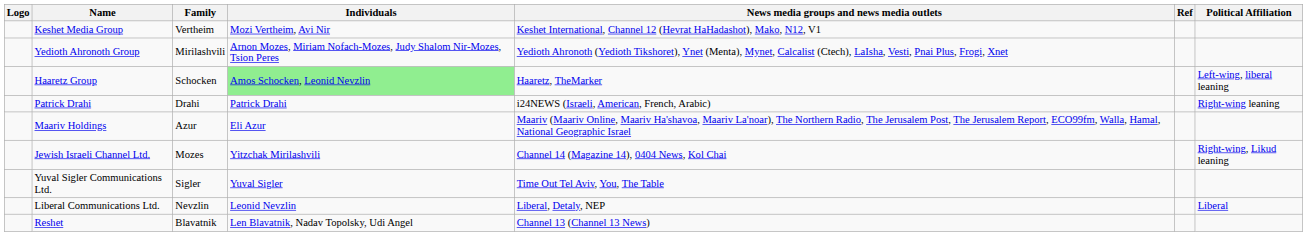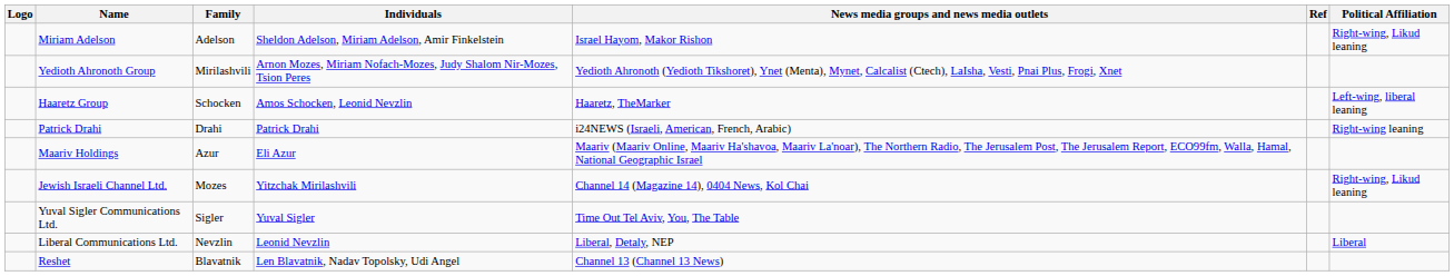 <table class="wikitable sortable">
 <tr>
 <th>Logo</th>
 <th>Name</th>
 <th>Family</th>
 <th>Individuals</th>
 <th>News media groups and news media outlets</th>
 <th>Ref</th>
 <th>Political Affiliation</th>
 </tr>
 <tr>
 <td></td>
-<td><a href='#'>Keshet Media Group</a></td>
-<td>Vertheim</td>
-<td><a href='#'>Mozi Vertheim</a>, <a href='#'>Avi Nir</a></td>
-<td><a href='#'>Keshet International</a>, <a href='#'>Channel 12</a> (<a href='#'>Hevrat HaHadashot</a>), <a href='#'>Mako</a>, <a href='#'>N12</a>, V1</td>
+<td><a href='#'>Miriam Adelson</a></td>
+<td>Adelson</td>
+<td><a href='#'>Sheldon Adelson</a>, <a href='#'>Miriam Adelson</a>, Amir Finkelstein</td>
+<td><a href='#'>Israel Hayom</a>, <a href='#'>Makor Rishon</a></td>
 <td></td>
-<td></td>
+<td><a href='#'>Right-wing</a>, <a href='#'>Likud</a> leaning</td>
 </tr>
 <tr>
 <td></td>
 <td><a href='#'>Yedioth Ahronoth Group</a></td>
 <td>Mirilashvili</td>
 <td><a href='#'>Arnon Mozes</a>, <a href='#'>Miriam Nofach-Mozes</a>, <a href='#'>Judy Shalom Nir-Mozes</a>, <a href='#'>Tsion Peres</a></td>
 <td><a href='#'>Yedioth Ahronoth</a> (<a href='#'>Yedioth Tikshoret</a>), <a href='#'>Ynet</a> (Menta), <a href='#'>Mynet</a>, <a href='#'>Calcalist</a> (Ctech), <a href='#'>LaIsha</a>, <a href='#'>Vesti</a>, <a href='#'>Pnai Plus</a>, <a href='#'>Frogi</a>, <a href='#'>Xnet</a></td>
 <td></td>
 <td></td>
 </tr>
 <tr>
 <td></td>
 <td><a href='#'>Haaretz Group</a></td>
 <td>Schocken</td>
-<td style="background: lightgreen;"><a href='#'>Amos Schocken</a>, <a href='#'>Leonid Nevzlin</a></td>
+<td><a href='#'>Amos Schocken</a>, <a href='#'>Leonid Nevzlin</a></td>
 <td><a href='#'>Haaretz</a>, <a href='#'>TheMarker</a></td>
 <td></td>
 <td><a href='#'>Left-wing</a>, <a href='#'>liberal</a> leaning</td>
 </tr>
 <tr>
 <td></td>
 <td><a href='#'>Patrick Drahi</a></td>
 <td>Drahi</td>
 <td><a href='#'>Patrick Drahi</a></td>
 <td>i24NEWS (<a href='#'>Israeli</a>, <a href='#'>American</a>, French, Arabic)</td>
 <td></td>
 <td><a href='#'>Right-wing</a> leaning</td>
 </tr>
 <tr>
 <td></td>
 <td><a href='#'>Maariv Holdings</a></td>
 <td>Azur</td>
 <td><a href='#'>Eli Azur</a></td>
 <td><a href='#'>Maariv</a> (<a href='#'>Maariv Online</a>, <a href='#'>Maariv Ha'shavoa</a>, <a href='#'>Maariv La'noar</a>), <a href='#'>The Northern Radio</a>, <a href='#'>The Jerusalem Post</a>, <a href='#'>The Jerusalem Report</a>, <a href='#'>ECO99fm</a>, <a href='#'>Walla</a>, <a href='#'>Hamal</a>, <a href='#'>National Geographic Israel</a></td>
 <td></td>
 <td></td>
 </tr>
 <tr>
 <td></td>
 <td><a href='#'>Jewish Israeli Channel Ltd.</a></td>
 <td>Mozes</td>
 <td><a href='#'>Yitzchak Mirilashvili</a></td>
 <td><a href='#'>Channel 14</a> (<a href='#'>Magazine 14</a>), <a href='#'>0404 News</a>, <a href='#'>Kol Chai</a></td>
 <td></td>
 <td><a href='#'>Right-wing</a>, <a href='#'>Likud</a> leaning</td>
 </tr>
 <tr>
 <td></td>
 <td>Yuval Sigler Communications Ltd.</td>
 <td>Sigler</td>
 <td><a href='#'>Yuval Sigler</a></td>
 <td><a href='#'>Time Out Tel Aviv</a>, <a href='#'>You</a>, <a href='#'>The Table</a></td>
 <td></td>
 <td></td>
 </tr>
 <tr>
 <td></td>
 <td>Liberal Communications Ltd.</td>
 <td>Nevzlin</td>
 <td><a href='#'>Leonid Nevzlin</a></td>
 <td><a href='#'>Liberal</a>, <a href='#'>Detaly</a>, NEP</td>
 <td></td>
 <td><a href='#'>Liberal</a></td>
 </tr>
 <tr>
 <td></td>
 <td><a href='#'>Reshet</a></td>
 <td>Blavatnik</td>
 <td><a href='#'>Len Blavatnik</a>, Nadav Topolsky, Udi Angel</td>
 <td><a href='#'>Channel 13</a> (<a href='#'>Channel 13 News</a>)</td>
 <td></td>
 <td></td>
 </tr>
 </table>
